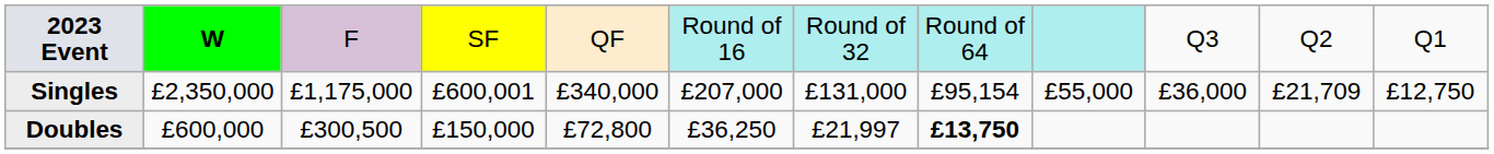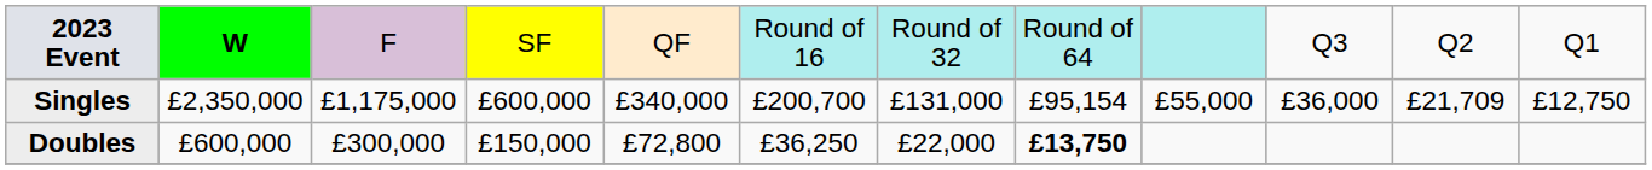 <table class="wikitable" style="font-size:90%;text-align:center">
 <tr>
 <td style="width:130px; background:#dfe2e9;"><strong>2023 Event</strong></td>
 <td style="width:80px; background:lime;"><strong>W</strong></td>
 <td style="width:85px; background:thistle;">F</td>
 <td style="width:85px; background:#ff0;">SF</td>
 <td style="width:85px; background:#ffebcd;">QF</td>
 <td style="width:85px; background:#afeeee;">Round of 16</td>
 <td style="width:85px; background:#afeeee;">Round of 32</td>
 <td style="width:85px; background:#afeeee;">Round of 64</td>
 <td style="width:85px; background:#afeeee;"></td>
 <td style="width:85px;">Q3</td>
 <td style="width:85px;">Q2</td>
 <td style="width:85px;">Q1</td>
 </tr>
 <tr>
 <td style="background:#ededed;"><strong>Singles</strong></td>
 <td>£2,350,000</td>
 <td>£1,175,000</td>
-<td>£600,001</td>
+<td>£600,000</td>
 <td>£340,000</td>
-<td>£207,000</td>
+<td>£200,700</td>
 <td>£131,000</td>
 <td>£95,154</td>
 <td>£55,000</td>
 <td>£36,000</td>
 <td>£21,709</td>
 <td>£12,750</td>
 </tr>
 <tr>
 <td style="background:#ededed;"><strong>Doubles</strong></td>
 <td>£600,000</td>
-<td>£300,500</td>
+<td>£300,000</td>
 <td>£150,000</td>
 <td>£72,800</td>
 <td>£36,250</td>
-<td>£21,997</td>
+<td>£22,000</td>
 <td><strong>£13,750</strong></td>
 <td></td>
 <td></td>
 <td></td>
 <td></td>
 </tr>
 <tr>
 </tr>
 </table>
